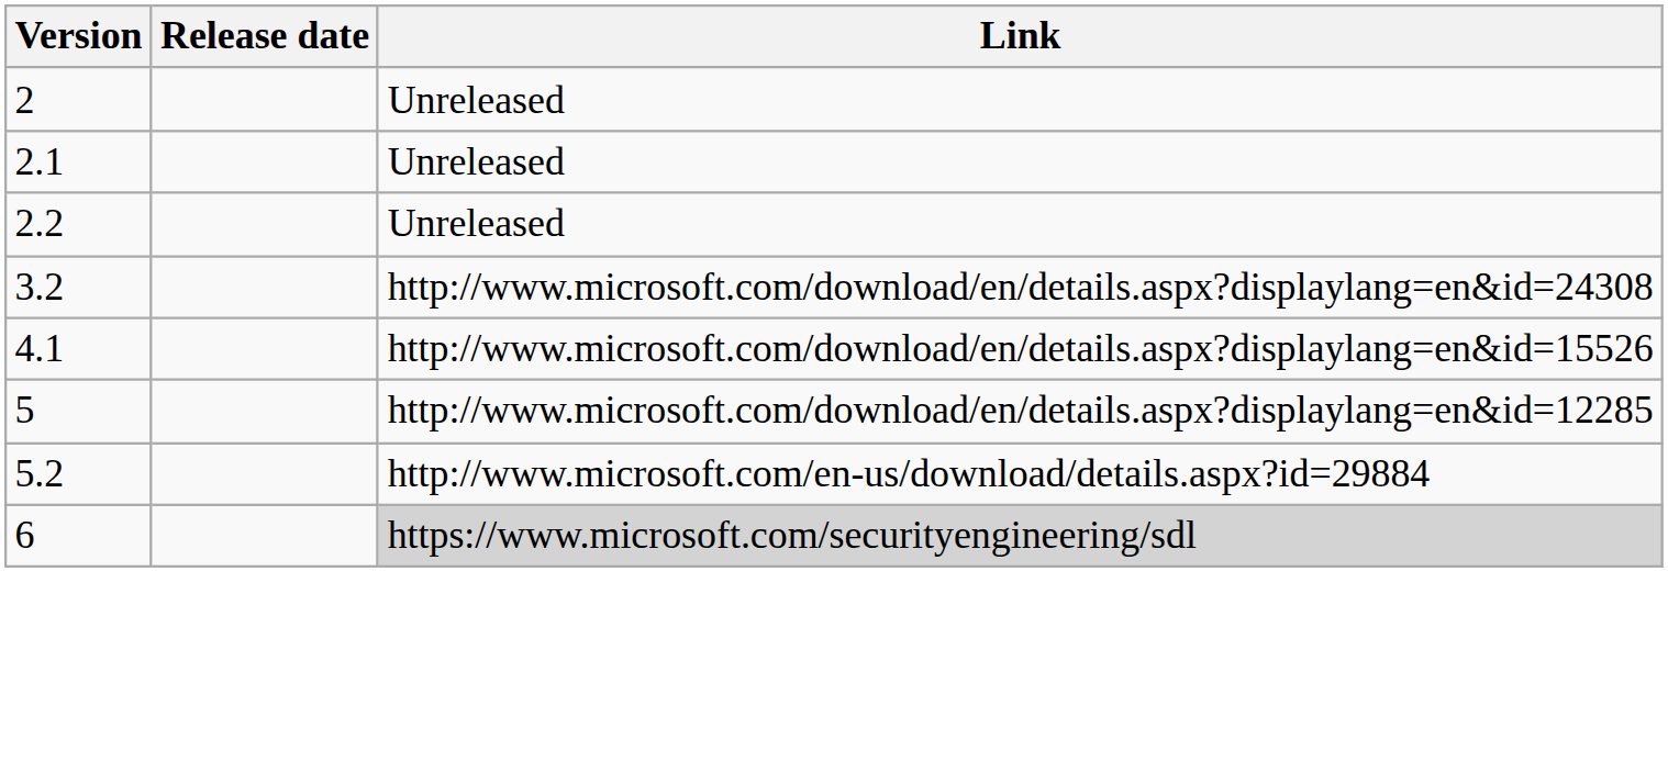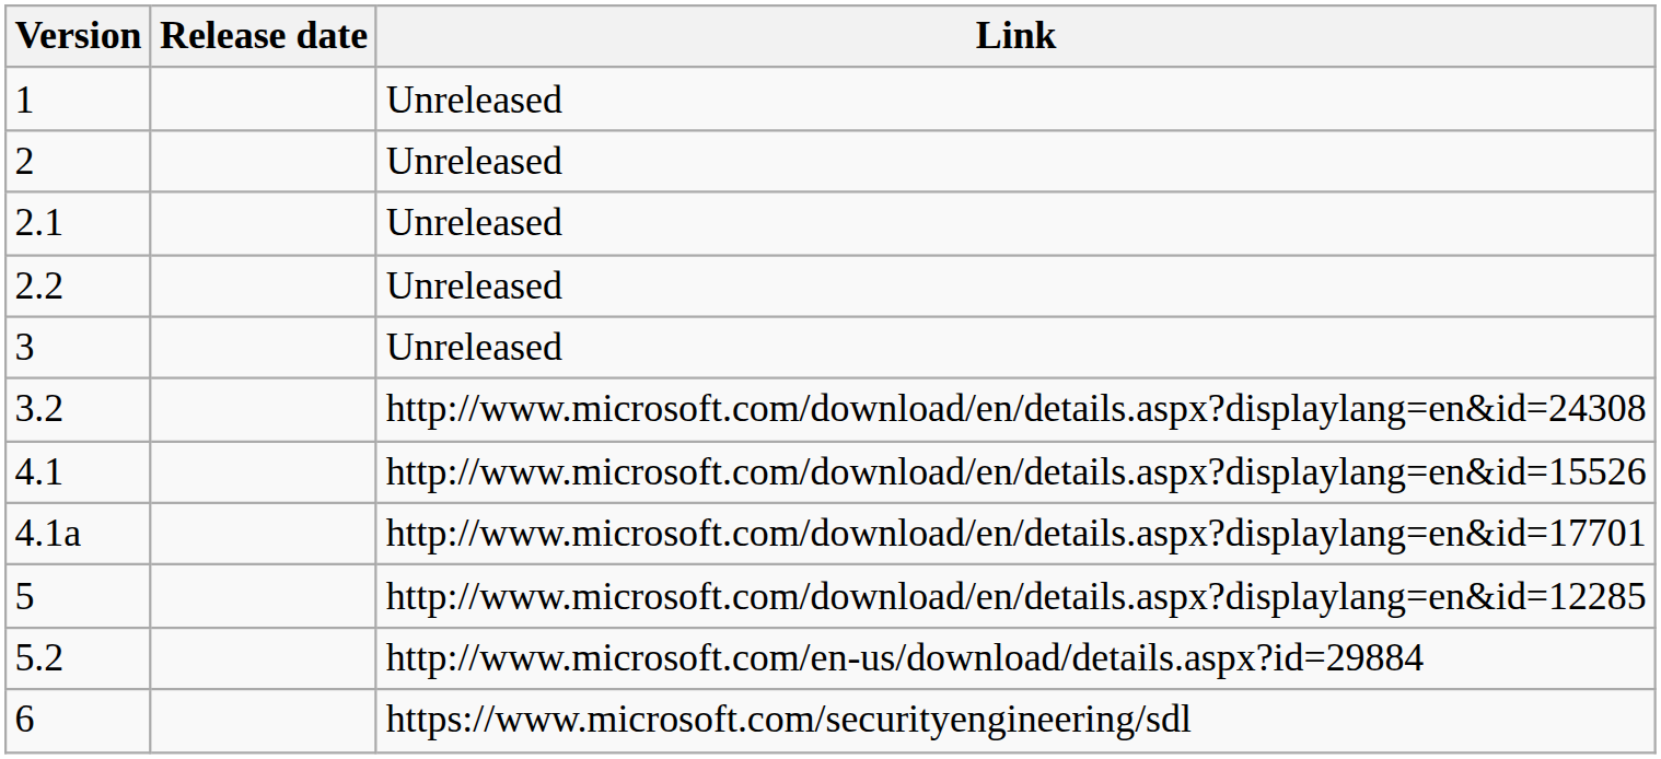 <table class="wikitable">
 <tr>
 <th>Version</th>
 <th>Release date</th>
 <th>Link</th>
+</tr>
+<tr>
+<td>1</td>
+<td></td>
+<td>Unreleased</td>
 </tr>
 <tr>
 <td>2</td>
 <td></td>
 <td>Unreleased</td>
 </tr>
 <tr>
 <td>2.1</td>
 <td></td>
 <td>Unreleased</td>
 </tr>
 <tr>
 <td>2.2</td>
 <td></td>
 <td>Unreleased</td>
 </tr>
 <tr>
+<td>3</td>
+<td></td>
+<td>Unreleased</td>
+</tr>
+<tr>
 <td>3.2</td>
 <td></td>
 <td>http://www.microsoft.com/download/en/details.aspx?displaylang=en&id=24308</td>
 </tr>
 <tr>
 <td>4.1</td>
 <td></td>
 <td>http://www.microsoft.com/download/en/details.aspx?displaylang=en&id=15526</td>
+</tr>
+<tr>
+<td>4.1a</td>
+<td></td>
+<td>http://www.microsoft.com/download/en/details.aspx?displaylang=en&id=17701</td>
 </tr>
 <tr>
 <td>5</td>
 <td></td>
 <td>http://www.microsoft.com/download/en/details.aspx?displaylang=en&id=12285</td>
 </tr>
 <tr>
 <td>5.2</td>
 <td></td>
 <td>http://www.microsoft.com/en-us/download/details.aspx?id=29884</td>
 </tr>
 <tr>
 <td>6</td>
 <td></td>
-<td style="background: lightgrey;">https://www.microsoft.com/securityengineering/sdl</td>
+<td>https://www.microsoft.com/securityengineering/sdl</td>
 </tr>
 </table>
